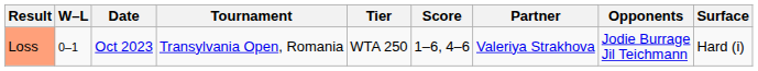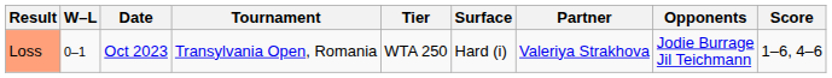 <table class="sortable wikitable">
 <tr>
 <th>Result</th>
 <th class="unsortable">W–L</th>
 <th>Date</th>
 <th>Tournament</th>
 <th>Tier</th>
-<th class="unsortable">Score</th>
+<th>Surface</th>
 <th>Partner</th>
 <th>Opponents</th>
-<th>Surface</th>
+<th class="unsortable">Score</th>
 </tr>
 <tr>
 <td bgcolor=FFA07A>Loss</td>
 <td><small>0–1</small></td>
 <td><a href='#'>Oct 2023</a></td>
 <td><a href='#'>Transylvania Open</a>, Romania</td>
 <td>WTA 250</td>
-<td>1–6, 4–6</td>
+<td>Hard (i)</td>
 <td> <a href='#'>Valeriya Strakhova</a></td>
 <td> <a href='#'>Jodie Burrage</a> <br>  <a href='#'>Jil Teichmann</a></td>
-<td>Hard (i)</td>
+<td>1–6, 4–6</td>
 </tr>
 </table>
